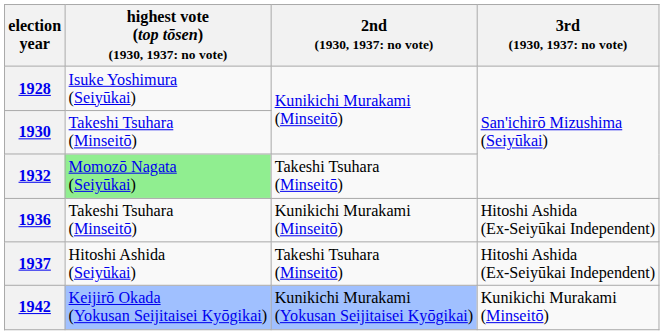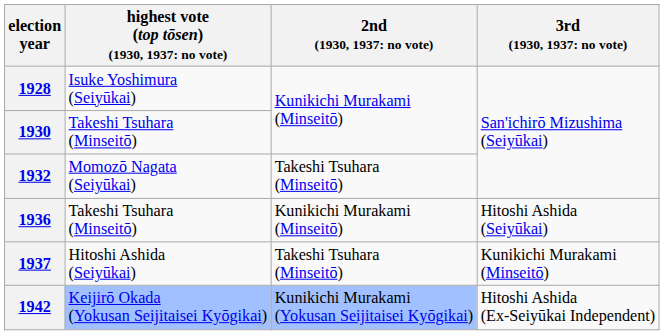 <table class="wikitable" border="1">
 <tr>
 <th>election<br>year</th>
 <th>highest vote<br>(<em>top tōsen</em>)<br><small>(1930, 1937: no vote)</small></th>
 <th>2nd<br><small>(1930, 1937: no vote)</small></th>
 <th>3rd<br><small>(1930, 1937: no vote)</small></th>
 </tr>
 <tr>
 <th><a href='#'>1928</a></th>
 <td><a href='#'>Isuke Yoshimura</a><br>(<a href='#'>Seiyūkai</a>)</td>
 <td rowspan="2" ><a href='#'>Kunikichi Murakami</a><br>(<a href='#'>Minseitō</a>)</td>
 <td rowspan="3" ><a href='#'>San'ichirō Mizushima</a><br>(<a href='#'>Seiyūkai</a>)</td>
 </tr>
 <tr>
 <th><a href='#'>1930</a></th>
 <td><a href='#'>Takeshi Tsuhara</a><br>(<a href='#'>Minseitō</a>)</td>
 </tr>
 <tr>
 <th><a href='#'>1932</a></th>
-<td style="background: lightgreen;"><a href='#'>Momozō Nagata</a><br>(<a href='#'>Seiyūkai</a>)</td>
+<td><a href='#'>Momozō Nagata</a><br>(<a href='#'>Seiyūkai</a>)</td>
 <td>Takeshi Tsuhara<br>(<a href='#'>Minseitō</a>)</td>
 </tr>
 <tr>
 <th><a href='#'>1936</a></th>
 <td>Takeshi Tsuhara<br>(<a href='#'>Minseitō</a>)</td>
 <td>Kunikichi Murakami<br>(<a href='#'>Minseitō</a>)</td>
-<td>Hitoshi Ashida<br> (Ex-Seiyūkai Independent)</td>
+<td>Hitoshi Ashida<br>(<a href='#'>Seiyūkai</a>)</td>
 </tr>
 <tr>
 <th><a href='#'>1937</a></th>
 <td>Hitoshi Ashida<br>(<a href='#'>Seiyūkai</a>)</td>
 <td>Takeshi Tsuhara<br>(<a href='#'>Minseitō</a>)</td>
-<td>Hitoshi Ashida<br> (Ex-Seiyūkai Independent)</td>
+<td>Kunikichi Murakami<br>(<a href='#'>Minseitō</a>)</td>
 </tr>
 <tr>
 <th><a href='#'>1942</a></th>
 <td bgcolor="#A0C0FF"><a href='#'>Keijirō Okada</a><br> (<a href='#'>Yokusan Seijitaisei Kyōgikai</a>)</td>
 <td bgcolor="#A0C0FF">Kunikichi Murakami<br> (<a href='#'>Yokusan Seijitaisei Kyōgikai</a>)</td>
-<td>Kunikichi Murakami<br>(<a href='#'>Minseitō</a>)</td>
+<td>Hitoshi Ashida<br> (Ex-Seiyūkai Independent)</td>
 </tr>
 </table>
